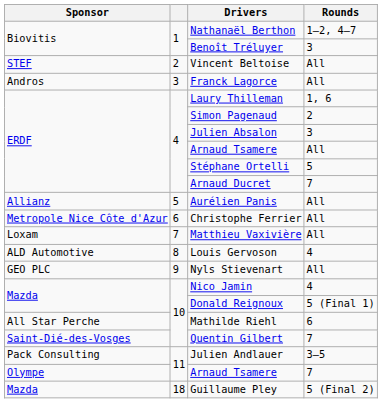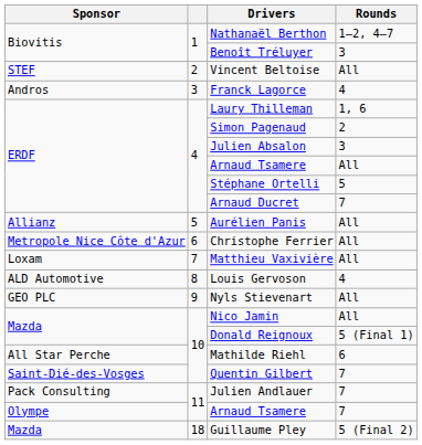 <table class="wikitable" style="font-size: 85%">
 <tr>
 <th>Sponsor</th>
 <th></th>
 <th>Drivers</th>
 <th>Rounds</th>
 </tr>
 <tr>
 <td rowspan=2>Biovitis</td>
 <td rowspan=2>1</td>
 <td> <a href='#'>Nathanaël Berthon</a></td>
 <td>1–2, 4–7</td>
 </tr>
 <tr>
 <td> <a href='#'>Benoît Tréluyer</a></td>
 <td>3</td>
 </tr>
 <tr>
 <td><a href='#'>STEF</a></td>
 <td>2</td>
 <td> Vincent Beltoise</td>
 <td>All</td>
 </tr>
 <tr>
 <td>Andros</td>
 <td>3</td>
 <td> <a href='#'>Franck Lagorce</a></td>
-<td>All</td>
+<td>4</td>
 </tr>
 <tr>
 <td rowspan=6><a href='#'>ERDF</a></td>
 <td rowspan=6>4</td>
 <td> <a href='#'>Laury Thilleman</a></td>
 <td>1, 6</td>
 </tr>
 <tr>
 <td> <a href='#'>Simon Pagenaud</a></td>
 <td>2</td>
 </tr>
 <tr>
 <td> <a href='#'>Julien Absalon</a></td>
 <td>3</td>
 </tr>
 <tr>
 <td> <a href='#'>Arnaud Tsamere</a></td>
 <td>All</td>
 </tr>
 <tr>
 <td> <a href='#'>Stéphane Ortelli</a></td>
 <td>5</td>
 </tr>
 <tr>
 <td> <a href='#'>Arnaud Ducret</a></td>
 <td>7</td>
 </tr>
 <tr>
 <td><a href='#'>Allianz</a></td>
 <td>5</td>
 <td> <a href='#'>Aurélien Panis</a></td>
 <td>All</td>
 </tr>
 <tr>
 <td><a href='#'>Metropole Nice Côte d'Azur</a></td>
 <td>6</td>
 <td> Christophe Ferrier</td>
 <td>All</td>
 </tr>
 <tr>
 <td>Loxam</td>
 <td>7</td>
 <td> <a href='#'>Matthieu Vaxivière</a></td>
 <td>All</td>
 </tr>
 <tr>
 <td>ALD Automotive</td>
 <td>8</td>
 <td> Louis Gervoson</td>
 <td>4</td>
 </tr>
 <tr>
 <td>GEO PLC</td>
 <td>9</td>
 <td> Nyls Stievenart</td>
 <td>All</td>
 </tr>
 <tr>
 <td rowspan=2><a href='#'>Mazda</a></td>
 <td rowspan=4>10</td>
 <td> <a href='#'>Nico Jamin</a></td>
-<td>4</td>
+<td>All</td>
 </tr>
 <tr>
 <td> <a href='#'>Donald Reignoux</a></td>
 <td>5 (Final 1)</td>
 </tr>
 <tr>
 <td>All Star Perche</td>
 <td> Mathilde Riehl</td>
 <td>6</td>
 </tr>
 <tr>
 <td><a href='#'>Saint-Dié-des-Vosges</a></td>
 <td> <a href='#'>Quentin Gilbert</a></td>
 <td>7</td>
 </tr>
 <tr>
 <td>Pack Consulting</td>
 <td rowspan=2>11</td>
 <td> Julien Andlauer</td>
-<td>3–5</td>
+<td>7</td>
 </tr>
 <tr>
 <td><a href='#'>Olympe</a></td>
 <td> <a href='#'>Arnaud Tsamere</a></td>
 <td>7</td>
 </tr>
 <tr>
 <td><a href='#'>Mazda</a></td>
 <td>18</td>
 <td> Guillaume Pley</td>
 <td>5 (Final 2)</td>
 </tr>
 </table>
